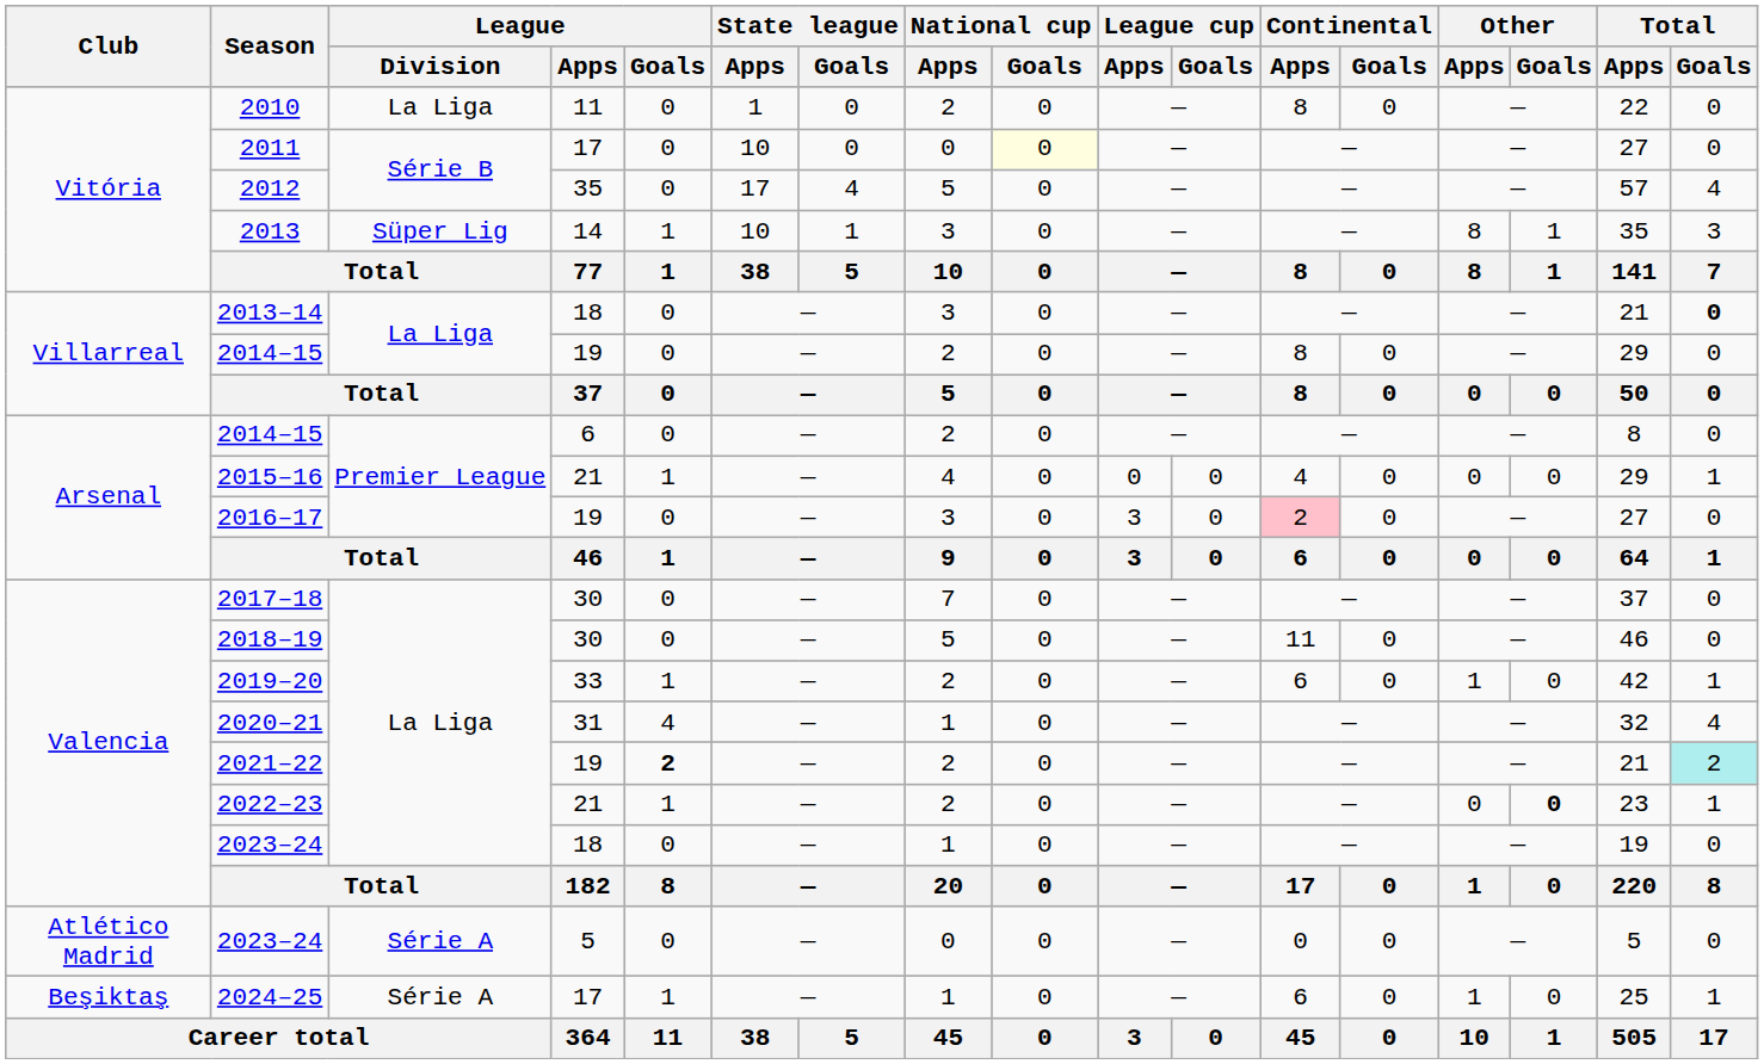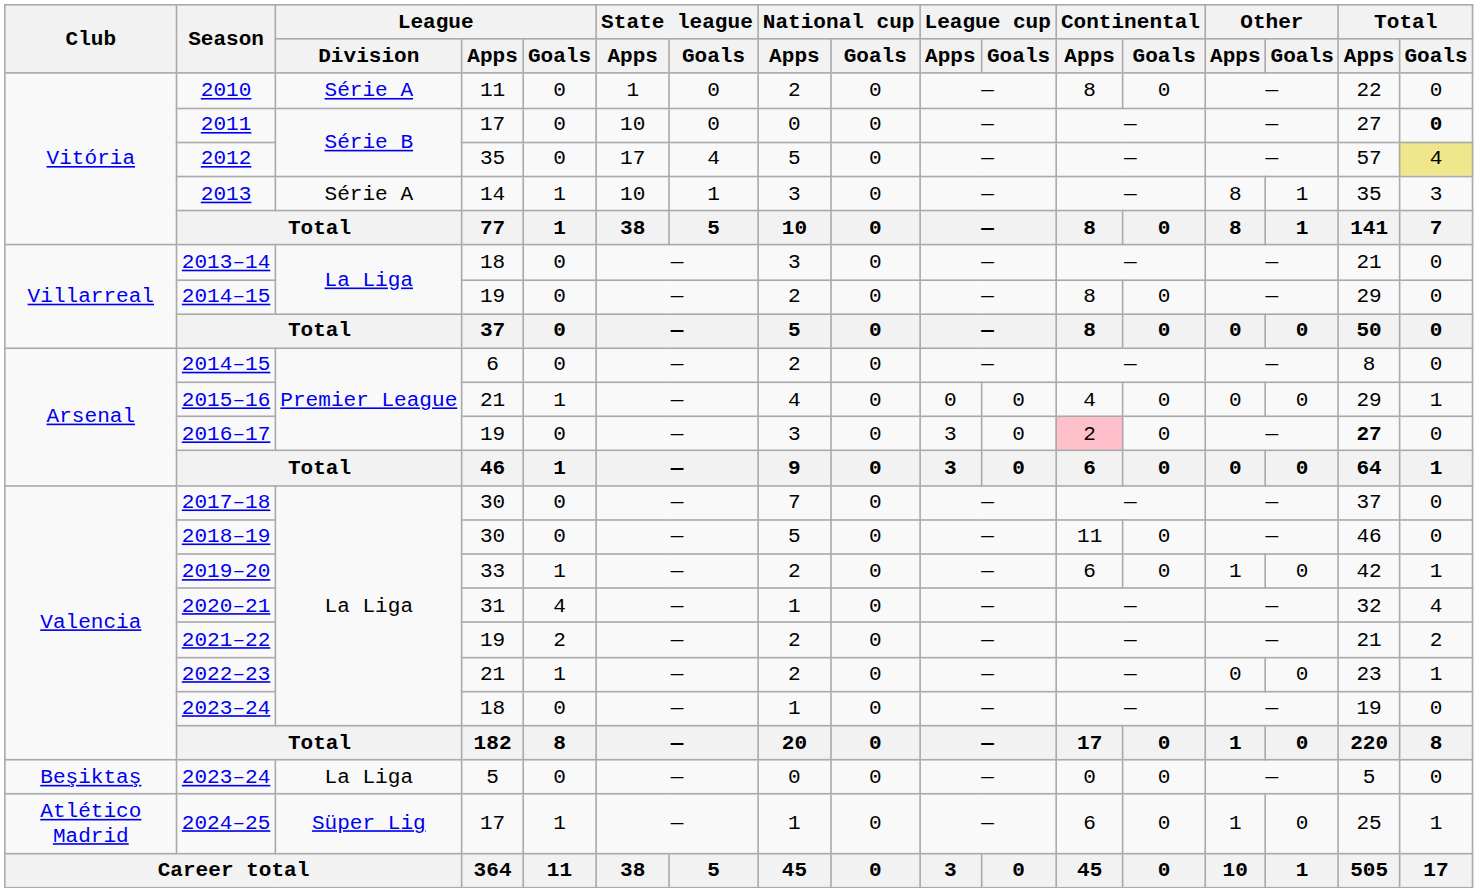 <table class="wikitable" style="text-align: center">
 <tr>
 <th rowspan="2">Club</th>
 <th rowspan="2">Season</th>
 <th colspan="3">League</th>
 <th colspan="2">State league</th>
 <th colspan="2">National cup</th>
 <th colspan="2">League cup</th>
 <th colspan="2">Continental</th>
 <th colspan="2">Other</th>
 <th colspan="2">Total</th>
 </tr>
 <tr>
 <th>Division</th>
 <th>Apps</th>
 <th>Goals</th>
 <th>Apps</th>
 <th>Goals</th>
 <th>Apps</th>
 <th>Goals</th>
 <th>Apps</th>
 <th>Goals</th>
 <th>Apps</th>
 <th>Goals</th>
 <th>Apps</th>
 <th>Goals</th>
 <th>Apps</th>
 <th>Goals</th>
 </tr>
 <tr>
 <td rowspan="5" width="100px"><a href='#'>Vitória</a></td>
 <td><a href='#'>2010</a></td>
-<td>La Liga</td>
+<td><a href='#'>Série A</a></td>
 <td>11</td>
 <td>0</td>
 <td>1</td>
 <td>0</td>
 <td>2</td>
 <td>0</td>
 <td colspan="2">—</td>
 <td>8</td>
 <td>0</td>
 <td colspan="2">—</td>
 <td>22</td>
 <td>0</td>
 </tr>
 <tr>
 <td><a href='#'>2011</a></td>
 <td rowspan="2"><a href='#'>Série B</a></td>
 <td>17</td>
 <td>0</td>
 <td>10</td>
 <td>0</td>
 <td>0</td>
-<td style="background: lightyellow;">0</td>
+<td>0</td>
 <td colspan="2">—</td>
 <td colspan="2">—</td>
 <td colspan="2">—</td>
 <td>27</td>
-<td>0</td>
+<td><strong>0</strong></td>
 </tr>
 <tr>
 <td><a href='#'>2012</a></td>
 <td>35</td>
 <td>0</td>
 <td>17</td>
 <td>4</td>
 <td>5</td>
 <td>0</td>
 <td colspan="2">—</td>
 <td colspan="2">—</td>
 <td colspan="2">—</td>
 <td>57</td>
-<td>4</td>
+<td style="background: khaki;">4</td>
 </tr>
 <tr>
 <td><a href='#'>2013</a></td>
-<td><a href='#'>Süper Lig</a></td>
+<td>Série A</td>
 <td>14</td>
 <td>1</td>
 <td>10</td>
 <td>1</td>
 <td>3</td>
 <td>0</td>
 <td colspan="2">—</td>
 <td colspan="2">—</td>
 <td>8</td>
 <td>1</td>
 <td>35</td>
 <td>3</td>
 </tr>
 <tr>
 <th colspan="2">Total</th>
 <th>77</th>
 <th>1</th>
 <th>38</th>
 <th>5</th>
 <th>10</th>
 <th>0</th>
 <th colspan="2">—</th>
 <th>8</th>
 <th>0</th>
 <th>8</th>
 <th>1</th>
 <th>141</th>
 <th>7</th>
 </tr>
 <tr>
 <td rowspan="3"><a href='#'>Villarreal</a></td>
 <td><a href='#'>2013–14</a></td>
 <td rowspan="2"><a href='#'>La Liga</a></td>
 <td>18</td>
 <td>0</td>
 <td colspan="2">—</td>
 <td>3</td>
 <td>0</td>
 <td colspan=2>—</td>
 <td colspan="2">—</td>
 <td colspan="2">—</td>
 <td>21</td>
-<td><strong>0</strong></td>
+<td>0</td>
 </tr>
 <tr>
 <td><a href='#'>2014–15</a></td>
 <td>19</td>
 <td>0</td>
 <td colspan="2">—</td>
 <td>2</td>
 <td>0</td>
 <td colspan="2">—</td>
 <td>8</td>
 <td>0</td>
 <td colspan="2">—</td>
 <td>29</td>
 <td>0</td>
 </tr>
 <tr>
 <th colspan="2">Total</th>
 <th>37</th>
 <th>0</th>
 <th colspan="2">—</th>
 <th>5</th>
 <th>0</th>
 <th colspan="2">—</th>
 <th>8</th>
 <th>0</th>
 <th>0</th>
 <th>0</th>
 <th>50</th>
 <th>0</th>
 </tr>
 <tr>
 <td rowspan="4"><a href='#'>Arsenal</a></td>
 <td><a href='#'>2014–15</a></td>
 <td rowspan="3"><a href='#'>Premier League</a></td>
 <td>6</td>
 <td>0</td>
 <td colspan="2">—</td>
 <td>2</td>
 <td>0</td>
 <td colspan="2">—</td>
 <td colspan="2">—</td>
 <td colspan="2">—</td>
 <td>8</td>
 <td>0</td>
 </tr>
 <tr>
 <td><a href='#'>2015–16</a></td>
 <td>21</td>
 <td>1</td>
 <td colspan="2">—</td>
 <td>4</td>
 <td>0</td>
 <td>0</td>
 <td>0</td>
 <td>4</td>
 <td>0</td>
 <td>0</td>
 <td>0</td>
 <td>29</td>
 <td>1</td>
 </tr>
 <tr>
 <td><a href='#'>2016–17</a></td>
 <td>19</td>
 <td>0</td>
 <td colspan="2">—</td>
 <td>3</td>
 <td>0</td>
 <td>3</td>
 <td>0</td>
 <td style="background: pink;">2</td>
 <td>0</td>
 <td colspan="2">—</td>
-<td>27</td>
+<td><strong>27</strong></td>
 <td>0</td>
 </tr>
 <tr>
 <th colspan="2">Total</th>
 <th>46</th>
 <th>1</th>
 <th colspan="2">—</th>
 <th>9</th>
 <th>0</th>
 <th>3</th>
 <th>0</th>
 <th>6</th>
 <th>0</th>
 <th>0</th>
 <th>0</th>
 <th>64</th>
 <th>1</th>
 </tr>
 <tr>
 <td rowspan="8"><a href='#'>Valencia</a></td>
 <td><a href='#'>2017–18</a></td>
 <td rowspan="7">La Liga</td>
 <td>30</td>
 <td>0</td>
 <td colspan="2">—</td>
 <td>7</td>
 <td>0</td>
 <td colspan="2">—</td>
 <td colspan="2">—</td>
 <td colspan="2">—</td>
 <td>37</td>
 <td>0</td>
 </tr>
 <tr>
 <td><a href='#'>2018–19</a></td>
 <td>30</td>
 <td>0</td>
 <td colspan="2">—</td>
 <td>5</td>
 <td>0</td>
 <td colspan="2">—</td>
 <td>11</td>
 <td>0</td>
 <td colspan="2">—</td>
 <td>46</td>
 <td>0</td>
 </tr>
 <tr>
 <td><a href='#'>2019–20</a></td>
 <td>33</td>
 <td>1</td>
 <td colspan="2">—</td>
 <td>2</td>
 <td>0</td>
 <td colspan="2">—</td>
 <td>6</td>
 <td>0</td>
 <td>1</td>
 <td>0</td>
 <td>42</td>
 <td>1</td>
 </tr>
 <tr>
 <td><a href='#'>2020–21</a></td>
 <td>31</td>
 <td>4</td>
 <td colspan="2">—</td>
 <td>1</td>
 <td>0</td>
 <td colspan="2">—</td>
 <td colspan="2">—</td>
 <td colspan="2">—</td>
 <td>32</td>
 <td>4</td>
 </tr>
 <tr>
 <td><a href='#'>2021–22</a></td>
 <td>19</td>
-<td><strong>2</strong></td>
+<td>2</td>
 <td colspan="2">—</td>
 <td>2</td>
 <td>0</td>
 <td colspan="2">—</td>
 <td colspan="2">—</td>
 <td colspan="2">—</td>
 <td>21</td>
-<td style="background: paleturquoise;">2</td>
+<td>2</td>
 </tr>
 <tr>
 <td><a href='#'>2022–23</a></td>
 <td>21</td>
 <td>1</td>
 <td colspan="2">—</td>
 <td>2</td>
 <td>0</td>
 <td colspan="2">—</td>
 <td colspan="2">—</td>
 <td>0</td>
-<td><strong>0</strong></td>
+<td>0</td>
 <td>23</td>
 <td>1</td>
 </tr>
 <tr>
 <td><a href='#'>2023–24</a></td>
 <td>18</td>
 <td>0</td>
 <td colspan="2">—</td>
 <td>1</td>
 <td>0</td>
 <td colspan="2">—</td>
 <td colspan="2">—</td>
 <td colspan="2">—</td>
 <td>19</td>
 <td>0</td>
 </tr>
 <tr>
 <th colspan="2">Total</th>
 <th>182</th>
 <th>8</th>
 <th colspan="2">—</th>
 <th>20</th>
 <th>0</th>
 <th colspan="2">—</th>
 <th>17</th>
 <th>0</th>
 <th>1</th>
 <th>0</th>
 <th>220</th>
 <th>8</th>
 </tr>
 <tr>
-<td><a href='#'>Atlético Madrid</a></td>
+<td><a href='#'>Beşiktaş</a></td>
 <td><a href='#'>2023–24</a></td>
-<td><a href='#'>Série A</a></td>
+<td>La Liga</td>
 <td>5</td>
 <td>0</td>
 <td colspan="2">—</td>
 <td>0</td>
 <td>0</td>
 <td colspan="2">—</td>
 <td>0</td>
 <td>0</td>
 <td colspan="2">—</td>
 <td>5</td>
 <td>0</td>
 </tr>
 <tr>
-<td><a href='#'>Beşiktaş</a></td>
+<td><a href='#'>Atlético Madrid</a></td>
 <td><a href='#'>2024–25</a></td>
-<td>Série A</td>
+<td><a href='#'>Süper Lig</a></td>
 <td>17</td>
 <td>1</td>
 <td colspan="2">—</td>
 <td>1</td>
 <td>0</td>
 <td colspan="2">—</td>
 <td>6</td>
 <td>0</td>
 <td>1</td>
 <td>0</td>
 <td>25</td>
 <td>1</td>
 </tr>
 <tr>
 <th colspan="3">Career total</th>
 <th>364</th>
 <th>11</th>
 <th>38</th>
 <th>5</th>
 <th>45</th>
 <th>0</th>
 <th>3</th>
 <th>0</th>
 <th>45</th>
 <th>0</th>
 <th>10</th>
 <th>1</th>
 <th>505</th>
 <th>17</th>
 </tr>
 </table>
